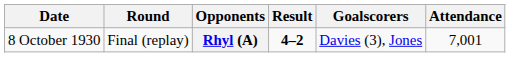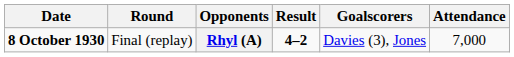 <table class="wikitable plainrowheaders sortable">
 <tr>
 <th scope=col>Date</th>
 <th scope=col>Round</th>
 <th scope=col>Opponents</th>
 <th scope=col>Result</th>
 <th scope=col class=unsortable>Goalscorers</th>
 <th scope=col>Attendance</th>
 </tr>
 <tr>
-<td>8 October 1930</td>
+<td><strong>8 October 1930</strong></td>
 <td>Final (replay)</td>
 <th scope=row><a href='#'>Rhyl</a> (A)</th>
 <td align=center><strong>4–2</strong></td>
 <td><a href='#'>Davies</a> (3), <a href='#'>Jones</a></td>
-<td align=center>7,001</td>
+<td align=center>7,000</td>
 </tr>
 </table>
